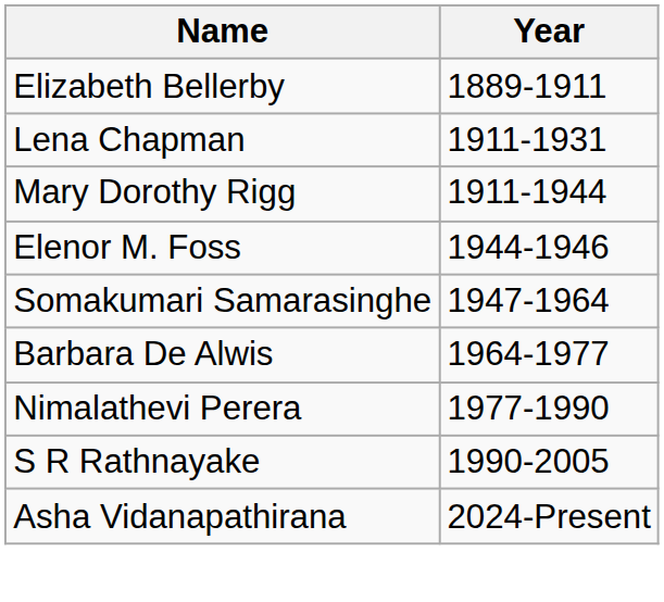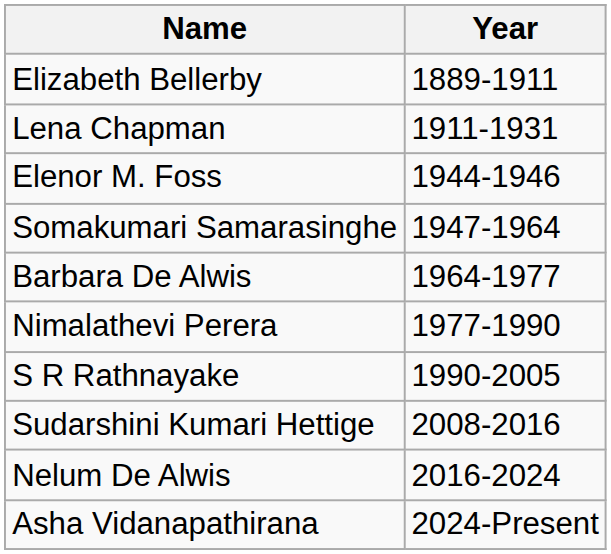 <table class="wikitable" border="1">
 <tr>
 <th>Name</th>
 <th>Year</th>
 </tr>
 <tr>
 <td>Elizabeth Bellerby</td>
 <td>1889-1911</td>
 </tr>
 <tr>
 <td>Lena Chapman</td>
 <td>1911-1931</td>
-</tr>
-<tr>
-<td>Mary Dorothy Rigg</td>
-<td>1911-1944</td>
 </tr>
 <tr>
 <td>Elenor M. Foss</td>
 <td>1944-1946</td>
 </tr>
 <tr>
 <td>Somakumari Samarasinghe</td>
 <td>1947-1964</td>
 </tr>
 <tr>
 <td>Barbara De Alwis</td>
 <td>1964-1977</td>
 </tr>
 <tr>
 <td>Nimalathevi Perera</td>
 <td>1977-1990</td>
 </tr>
 <tr>
 <td>S R Rathnayake</td>
 <td>1990-2005</td>
 </tr>
 <tr>
+<td>Sudarshini Kumari Hettige</td>
+<td>2008-2016</td>
+</tr>
+<tr>
+<td>Nelum De Alwis</td>
+<td>2016-2024</td>
+</tr>
+<tr>
 <td>Asha Vidanapathirana</td>
 <td>2024-Present</td>
 </tr>
 </table>
